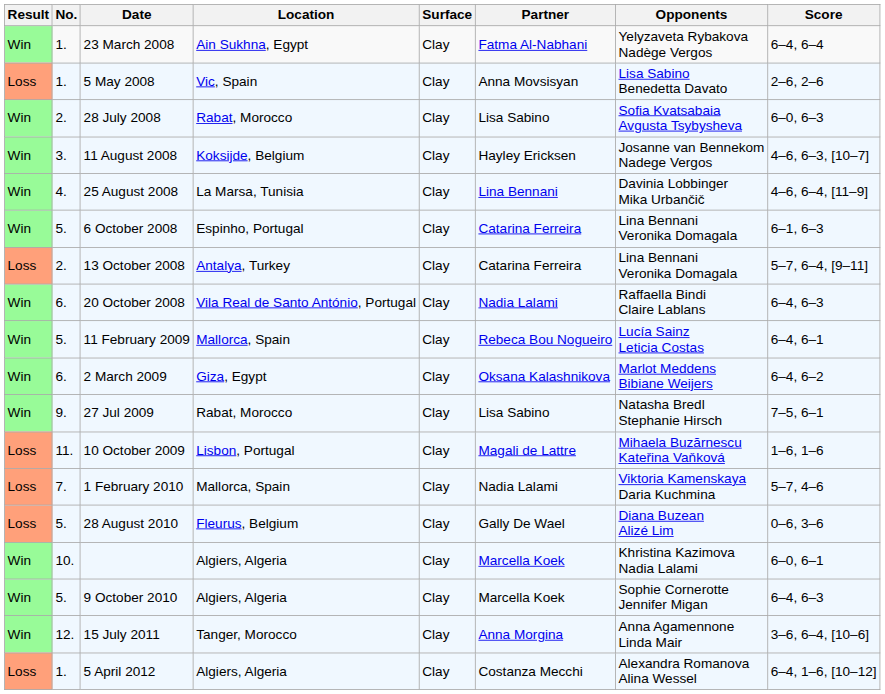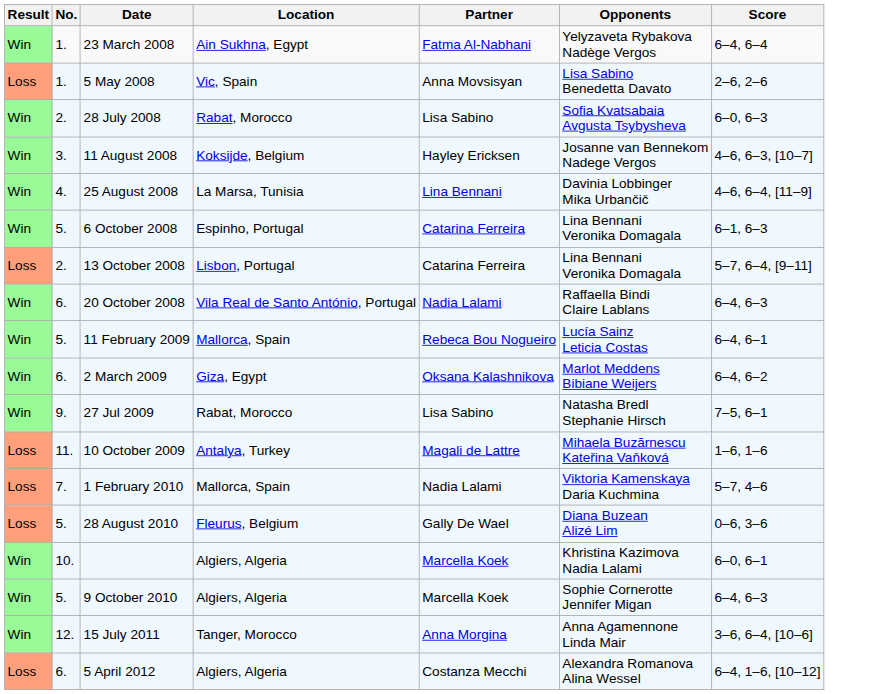 <table class="sortable wikitable">
 <tr>
 <th>Result</th>
 <th>No.</th>
 <th>Date</th>
 <th>Location</th>
-<th>Surface</th>
 <th>Partner</th>
 <th>Opponents</th>
 <th class="unsortable">Score</th>
 </tr>
 <tr>
 <td style="background:#98fb98;">Win</td>
 <td>1.</td>
 <td>23 March 2008</td>
 <td><a href='#'>Ain Sukhna</a>, Egypt</td>
-<td>Clay</td>
 <td> <a href='#'>Fatma Al-Nabhani</a></td>
 <td> Yelyzaveta Rybakova <br>  Nadège Vergos</td>
 <td>6–4, 6–4</td>
 </tr>
 <tr style="background:#f0f8ff;">
 <td style="background:#ffa07a;">Loss</td>
 <td>1.</td>
 <td>5 May 2008</td>
 <td><a href='#'>Vic</a>, Spain</td>
-<td>Clay</td>
 <td> Anna Movsisyan</td>
 <td> <a href='#'>Lisa Sabino</a> <br>  Benedetta Davato</td>
 <td>2–6, 2–6</td>
 </tr>
 <tr style="background:#f0f8ff;">
 <td style="background:#98fb98;">Win</td>
 <td>2.</td>
 <td>28 July 2008</td>
 <td><a href='#'>Rabat</a>, Morocco</td>
-<td>Clay</td>
 <td> Lisa Sabino</td>
 <td> <a href='#'>Sofia Kvatsabaia</a> <br>  <a href='#'>Avgusta Tsybysheva</a></td>
 <td>6–0, 6–3</td>
 </tr>
 <tr style="background:#f0f8ff;">
 <td style="background:#98fb98;">Win</td>
 <td>3.</td>
 <td>11 August 2008</td>
 <td><a href='#'>Koksijde</a>, Belgium</td>
-<td>Clay</td>
 <td> Hayley Ericksen</td>
 <td> Josanne van Bennekom <br>  Nadege Vergos</td>
 <td>4–6, 6–3, [10–7]</td>
 </tr>
 <tr style="background:#f0f8ff;">
 <td style="background:#98fb98;">Win</td>
 <td>4.</td>
 <td>25 August 2008</td>
 <td>La Marsa, Tunisia</td>
-<td>Clay</td>
 <td> <a href='#'>Lina Bennani</a></td>
 <td> Davinia Lobbinger <br>  Mika Urbančič</td>
 <td>4–6, 6–4, [11–9]</td>
 </tr>
 <tr style="background:#f0f8ff;">
 <td style="background:#98fb98;">Win</td>
 <td>5.</td>
 <td>6 October 2008</td>
 <td>Espinho, Portugal</td>
-<td>Clay</td>
 <td> <a href='#'>Catarina Ferreira</a></td>
 <td> Lina Bennani <br>  Veronika Domagala</td>
 <td>6–1, 6–3</td>
 </tr>
 <tr style="background:#f0f8ff;">
 <td style="background:#ffa07a;">Loss</td>
 <td>2.</td>
 <td>13 October 2008</td>
-<td><a href='#'>Antalya</a>, Turkey</td>
-<td>Clay</td>
+<td><a href='#'>Lisbon</a>, Portugal</td>
 <td> Catarina Ferreira</td>
 <td> Lina Bennani <br>  Veronika Domagala</td>
 <td>5–7, 6–4, [9–11]</td>
 </tr>
 <tr style="background:#f0f8ff;">
 <td style="background:#98fb98;">Win</td>
 <td>6.</td>
 <td>20 October 2008</td>
 <td><a href='#'>Vila Real de Santo António</a>, Portugal</td>
-<td>Clay</td>
 <td> <a href='#'>Nadia Lalami</a></td>
 <td> Raffaella Bindi <br>  Claire Lablans</td>
 <td>6–4, 6–3</td>
 </tr>
 <tr style="background:#f0f8ff;">
 <td style="background:#98fb98;">Win</td>
 <td>5.</td>
 <td>11 February 2009</td>
 <td><a href='#'>Mallorca</a>, Spain</td>
-<td>Clay</td>
 <td> <a href='#'>Rebeca Bou Nogueiro</a></td>
 <td> <a href='#'>Lucía Sainz</a> <br>  <a href='#'>Leticia Costas</a></td>
 <td>6–4, 6–1</td>
 </tr>
 <tr style="background:#f0f8ff;">
 <td style="background:#98fb98;">Win</td>
 <td>6.</td>
 <td>2 March 2009</td>
 <td><a href='#'>Giza</a>, Egypt</td>
-<td>Clay</td>
 <td> <a href='#'>Oksana Kalashnikova</a></td>
 <td> <a href='#'>Marlot Meddens</a> <br>  <a href='#'>Bibiane Weijers</a></td>
 <td>6–4, 6–2</td>
 </tr>
 <tr style="background:#f0f8ff;">
 <td style="background:#98fb98;">Win</td>
 <td>9.</td>
 <td>27 Jul 2009</td>
 <td>Rabat, Morocco</td>
-<td>Clay</td>
 <td> Lisa Sabino</td>
 <td> Natasha Bredl <br>  Stephanie Hirsch</td>
 <td>7–5, 6–1</td>
 </tr>
 <tr style="background:#f0f8ff;">
 <td style="background:#ffa07a;">Loss</td>
 <td>11.</td>
 <td>10 October 2009</td>
-<td><a href='#'>Lisbon</a>, Portugal</td>
-<td>Clay</td>
+<td><a href='#'>Antalya</a>, Turkey</td>
 <td> <a href='#'>Magali de Lattre</a></td>
 <td> <a href='#'>Mihaela Buzărnescu</a> <br>  <a href='#'>Kateřina Vaňková</a></td>
 <td>1–6, 1–6</td>
 </tr>
 <tr style="background:#f0f8ff;">
 <td style="background:#ffa07a;">Loss</td>
 <td>7.</td>
 <td>1 February 2010</td>
 <td>Mallorca, Spain</td>
-<td>Clay</td>
 <td> Nadia Lalami</td>
 <td> <a href='#'>Viktoria Kamenskaya</a> <br>  Daria Kuchmina</td>
 <td>5–7, 4–6</td>
 </tr>
 <tr style="background:#f0f8ff;">
 <td style="background:#ffa07a;">Loss</td>
 <td>5.</td>
 <td>28 August 2010</td>
 <td><a href='#'>Fleurus</a>, Belgium</td>
-<td>Clay</td>
 <td> Gally De Wael</td>
 <td> <a href='#'>Diana Buzean</a> <br>  <a href='#'>Alizé Lim</a></td>
 <td>0–6, 3–6</td>
 </tr>
 <tr style="background:#f0f8ff;">
 <td style="background:#98fb98;">Win</td>
 <td>10.</td>
 <td></td>
 <td>Algiers, Algeria</td>
-<td>Clay</td>
 <td> <a href='#'>Marcella Koek</a></td>
 <td> Khristina Kazimova <br>  Nadia Lalami</td>
 <td>6–0, 6–1</td>
 </tr>
 <tr style="background:#f0f8ff;">
 <td style="background:#98fb98;">Win</td>
 <td>5.</td>
 <td>9 October 2010</td>
 <td>Algiers, Algeria</td>
-<td>Clay</td>
 <td> Marcella Koek</td>
 <td> Sophie Cornerotte <br>  Jennifer Migan</td>
 <td>6–4, 6–3</td>
 </tr>
 <tr style="background:#f0f8ff;">
 <td style="background:#98fb98;">Win</td>
 <td>12.</td>
 <td>15 July 2011</td>
 <td>Tanger, Morocco</td>
-<td>Clay</td>
 <td> <a href='#'>Anna Morgina</a></td>
 <td> Anna Agamennone <br>  Linda Mair</td>
 <td>3–6, 6–4, [10–6]</td>
 </tr>
 <tr style="background:#f0f8ff;">
 <td style="background:#ffa07a;">Loss</td>
-<td>1.</td>
+<td>6.</td>
 <td>5 April 2012</td>
 <td>Algiers, Algeria</td>
-<td>Clay</td>
 <td> Costanza Mecchi</td>
 <td> Alexandra Romanova <br>  Alina Wessel</td>
 <td>6–4, 1–6, [10–12]</td>
 </tr>
 </table>
